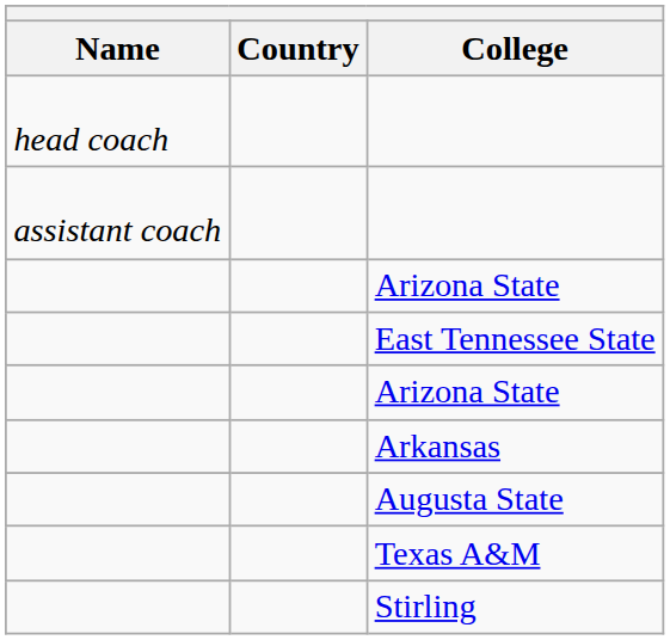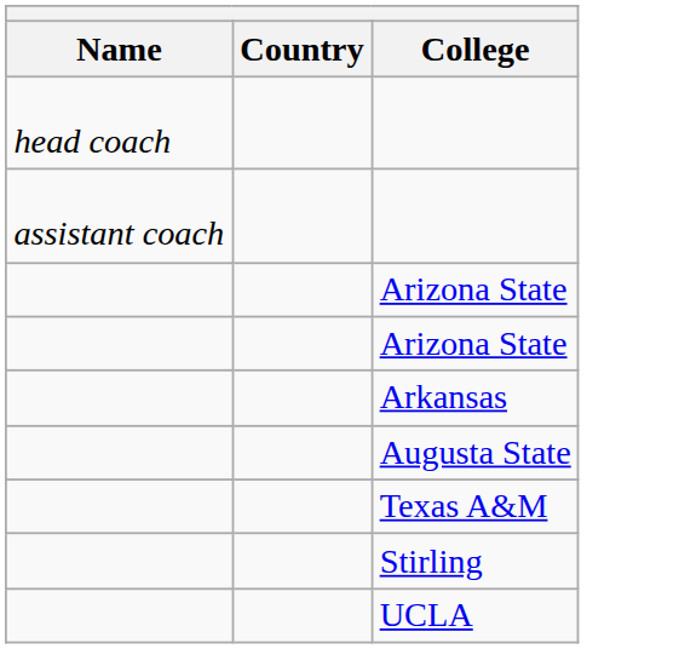 <table class="wikitable sortable">
 <tr>
 <th colspan=3></th>
 </tr>
 <tr>
 <th>Name</th>
 <th>Country</th>
 <th>College</th>
 </tr>
 <tr>
 <td><br><em>head coach</em></td>
 <td></td>
 <td></td>
 </tr>
 <tr>
 <td><br><em>assistant coach</em></td>
 <td></td>
 <td></td>
 </tr>
 <tr>
 <td></td>
 <td></td>
 <td><a href='#'>Arizona State</a></td>
 </tr>
 <tr>
 <td></td>
 <td></td>
-<td><a href='#'>East Tennessee State</a></td>
-</tr>
-<tr>
-<td></td>
-<td></td>
 <td><a href='#'>Arizona State</a></td>
 </tr>
 <tr>
 <td></td>
 <td></td>
 <td><a href='#'>Arkansas</a></td>
 </tr>
 <tr>
 <td></td>
 <td></td>
 <td><a href='#'>Augusta State</a></td>
 </tr>
 <tr>
 <td></td>
 <td></td>
 <td><a href='#'>Texas A&M</a></td>
 </tr>
 <tr>
 <td></td>
 <td></td>
 <td><a href='#'>Stirling</a></td>
 </tr>
+<tr>
+<td></td>
+<td></td>
+<td><a href='#'>UCLA</a></td>
+</tr>
 </table>
